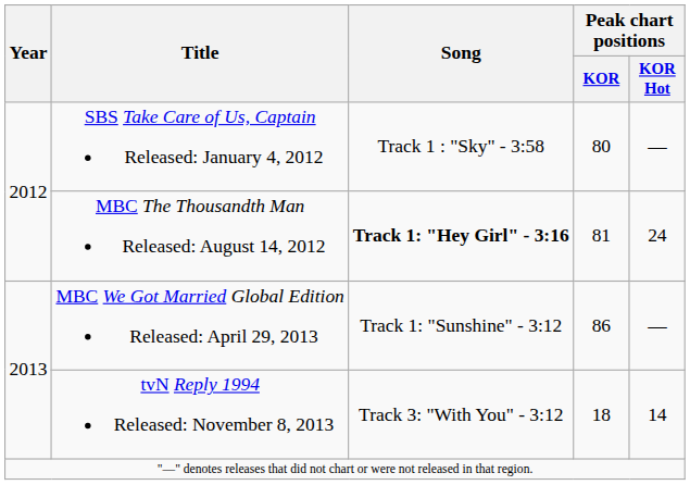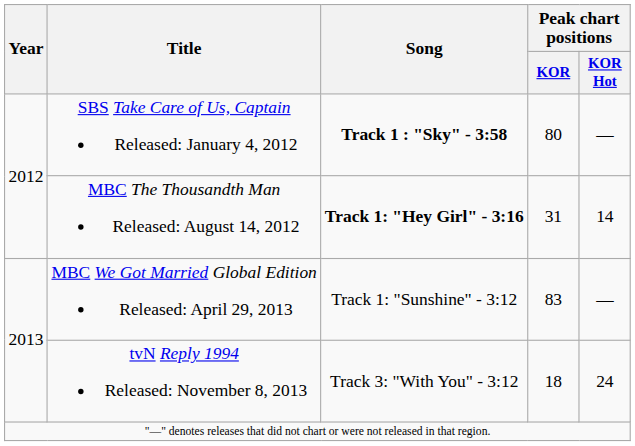 <table class="wikitable" style="text-align:center;">
 <tr>
 <th style="text-align:center;" rowspan="2" style="width:3em;">Year</th>
 <th style="text-align:center;" rowspan="2" style="width:18em;">Title</th>
 <th style="text-align:center;" rowspan="2" style="width:18em;">Song</th>
 <th style="text-align:center;" colspan=2>Peak chart positions</th>
 </tr>
 <tr>
 <th style="width:3em;font-size:85%"><a href='#'>KOR</a><br></th>
 <th style="width:3em;font-size:85%"><a href='#'>KOR<br>Hot</a></th>
 </tr>
 <tr>
 <td rowspan="2">2012</td>
 <td><a href='#'>SBS</a> <em><a href='#'>Take Care of Us, Captain</a></em><br><ul><li>Released: January 4, 2012</li></ul></td>
-<td>Track 1 : "Sky" - 3:58</td>
+<td><strong>Track 1 : "Sky" - 3:58</strong></td>
 <td>80</td>
 <td>—</td>
 </tr>
 <tr>
 <td><a href='#'>MBC</a> <em>The Thousandth Man</em><br><ul><li>Released: August 14, 2012</li></ul></td>
 <td><strong>Track 1: "Hey Girl" - 3:16</strong></td>
-<td>81</td>
-<td>24</td>
+<td>31</td>
+<td>14</td>
 </tr>
 <tr>
 <td rowspan="2">2013</td>
 <td><a href='#'>MBC</a> <em><a href='#'>We Got Married</a> Global Edition</em><br><ul><li>Released: April 29, 2013</li></ul></td>
 <td>Track 1: "Sunshine" - 3:12</td>
-<td>86</td>
+<td>83</td>
 <td>—</td>
 </tr>
 <tr>
 <td><a href='#'>tvN</a> <em><a href='#'>Reply 1994</a></em><br><ul><li>Released: November 8, 2013</li></ul></td>
 <td>Track 3: "With You" - 3:12</td>
 <td>18</td>
-<td>14</td>
+<td>24</td>
 </tr>
 <tr>
 <td colspan="5" style="font-size:8pt;">"—" denotes releases that did not chart or were not released in that region.</td>
 </tr>
 </table>
